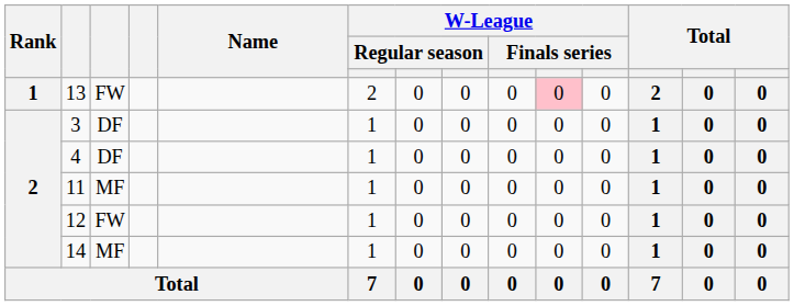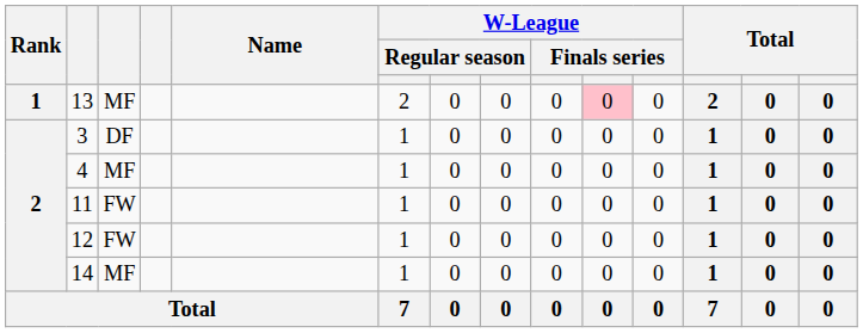 <table class="wikitable sortable" style="text-align:center;">
 <tr>
 <th rowspan="3" width="15">Rank</th>
 <th rowspan="3" width="15"></th>
 <th rowspan="3" width="15"></th>
 <th rowspan="3" width="15"></th>
 <th rowspan="3" width="145">Name</th>
 <th colspan="6" width="120"><a href='#'>W-League</a></th>
 <th colspan="3" rowspan="2" width="120">Total</th>
 </tr>
 <tr>
 <th colspan="3">Regular season</th>
 <th colspan="3">Finals series</th>
 </tr>
 <tr>
 <th style="width:30px"></th>
 <th style="width:30px"></th>
 <th style="width:30px"></th>
 <th style="width:30px"></th>
 <th style="width:30px"></th>
 <th style="width:30px"></th>
 <th style="width:30px"></th>
 <th style="width:30px"></th>
 <th style="width:30px"></th>
 </tr>
 <tr>
 <th>1</th>
 <td>13</td>
-<td>FW</td>
+<td>MF</td>
 <td></td>
 <td align="left"><br></td>
 <td>2</td>
 <td>0</td>
 <td>0<br></td>
 <td>0</td>
 <td style="background: pink;">0</td>
 <td>0<br></td>
 <th>2</th>
 <th>0</th>
 <th>0</th>
 </tr>
 <tr>
 <th rowspan="5">2</th>
 <td>3</td>
 <td>DF</td>
 <td></td>
 <td align="left"><br></td>
 <td>1</td>
 <td>0</td>
 <td>0<br></td>
 <td>0</td>
 <td>0</td>
 <td>0<br></td>
 <th>1</th>
 <th>0</th>
 <th>0</th>
 </tr>
 <tr>
 <td>4</td>
-<td>DF</td>
+<td>MF</td>
 <td></td>
 <td align="left"><br></td>
 <td>1</td>
 <td>0</td>
 <td>0<br></td>
 <td>0</td>
 <td>0</td>
 <td>0<br></td>
 <th>1</th>
 <th>0</th>
 <th>0</th>
 </tr>
 <tr>
 <td>11</td>
-<td>MF</td>
+<td>FW</td>
 <td></td>
 <td align="left"><br></td>
 <td>1</td>
 <td>0</td>
 <td>0<br></td>
 <td>0</td>
 <td>0</td>
 <td>0<br></td>
 <th>1</th>
 <th>0</th>
 <th>0</th>
 </tr>
 <tr>
 <td>12</td>
 <td>FW</td>
 <td></td>
 <td align="left"><br></td>
 <td>1</td>
 <td>0</td>
 <td>0<br></td>
 <td>0</td>
 <td>0</td>
 <td>0<br></td>
 <th>1</th>
 <th>0</th>
 <th>0</th>
 </tr>
 <tr>
 <td>14</td>
 <td>MF</td>
 <td></td>
 <td align="left"><br></td>
 <td>1</td>
 <td>0</td>
 <td>0<br></td>
 <td>0</td>
 <td>0</td>
 <td>0<br></td>
 <th>1</th>
 <th>0</th>
 <th>0</th>
 </tr>
 <tr>
 <th colspan="5">Total<br></th>
 <th>7</th>
 <th>0</th>
 <th>0<br></th>
 <th>0</th>
 <th>0</th>
 <th>0<br></th>
 <th>7</th>
 <th>0</th>
 <th>0</th>
 </tr>
 </table>
